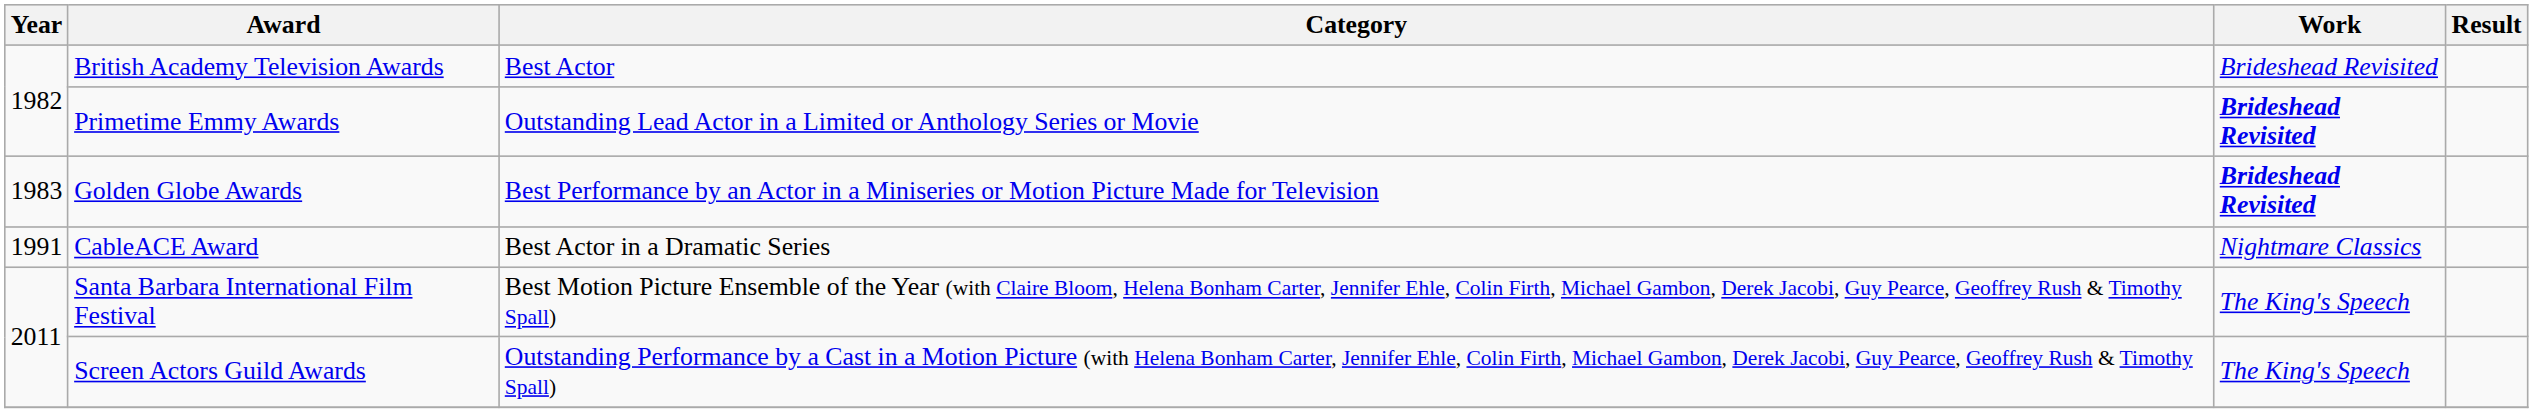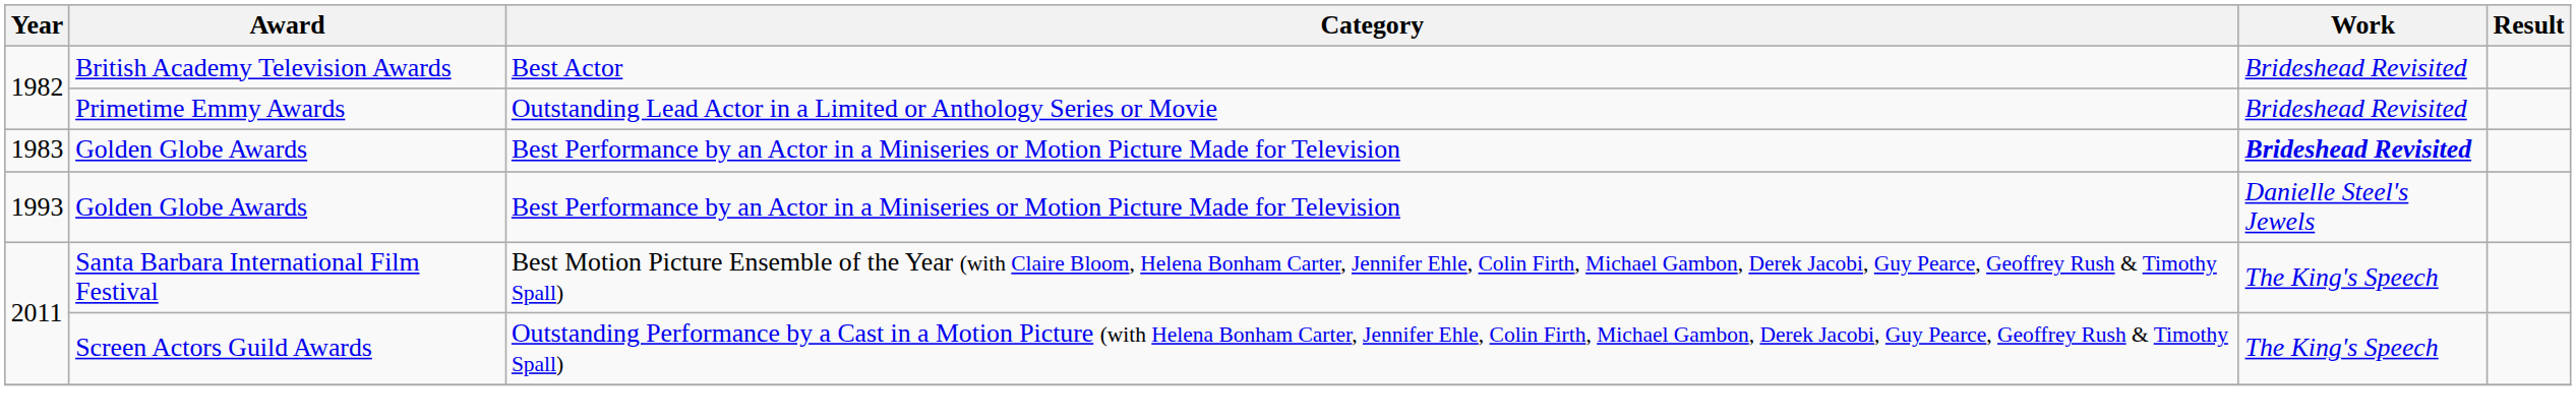 <table class="wikitable">
 <tr>
 <th>Year</th>
 <th>Award</th>
 <th>Category</th>
 <th>Work</th>
 <th>Result</th>
 </tr>
 <tr>
 <td rowspan="2">1982</td>
 <td><a href='#'>British Academy Television Awards</a></td>
 <td><a href='#'>Best Actor</a></td>
 <td><em><a href='#'>Brideshead Revisited</a></em></td>
 <td></td>
 </tr>
 <tr>
 <td><a href='#'>Primetime Emmy Awards</a></td>
 <td><a href='#'>Outstanding Lead Actor in a Limited or Anthology Series or Movie</a></td>
-<td><strong><em><a href='#'>Brideshead Revisited</a></em></strong></td>
+<td><em><a href='#'>Brideshead Revisited</a></em></td>
 <td></td>
 </tr>
 <tr>
 <td>1983</td>
 <td><a href='#'>Golden Globe Awards</a></td>
 <td><a href='#'>Best Performance by an Actor in a Miniseries or Motion Picture Made for Television</a></td>
 <td><strong><em><a href='#'>Brideshead Revisited</a></em></strong></td>
 <td></td>
 </tr>
 <tr>
-<td>1991</td>
-<td><a href='#'>CableACE Award</a></td>
-<td>Best Actor in a Dramatic Series</td>
-<td><em><a href='#'>Nightmare Classics</a></em></td>
+<td>1993</td>
+<td><a href='#'>Golden Globe Awards</a></td>
+<td><a href='#'>Best Performance by an Actor in a Miniseries or Motion Picture Made for Television</a></td>
+<td><em><a href='#'>Danielle Steel's Jewels</a></em></td>
 <td></td>
 </tr>
 <tr>
 <td rowspan="2">2011</td>
 <td><a href='#'>Santa Barbara International Film Festival</a></td>
 <td>Best Motion Picture Ensemble of the Year <small>(with <a href='#'>Claire Bloom</a>, <a href='#'>Helena Bonham Carter</a>, <a href='#'>Jennifer Ehle</a>, <a href='#'>Colin Firth</a>, <a href='#'>Michael Gambon</a>, <a href='#'>Derek Jacobi</a>, <a href='#'>Guy Pearce</a>, <a href='#'>Geoffrey Rush</a> & <a href='#'>Timothy Spall</a>)</small></td>
 <td><em><a href='#'>The King's Speech</a></em></td>
 <td></td>
 </tr>
 <tr>
 <td><a href='#'>Screen Actors Guild Awards</a></td>
 <td><a href='#'>Outstanding Performance by a Cast in a Motion Picture</a> <small>(with <a href='#'>Helena Bonham Carter</a>, <a href='#'>Jennifer Ehle</a>, <a href='#'>Colin Firth</a>, <a href='#'>Michael Gambon</a>, <a href='#'>Derek Jacobi</a>, <a href='#'>Guy Pearce</a>, <a href='#'>Geoffrey Rush</a> & <a href='#'>Timothy Spall</a>)</small></td>
 <td><em><a href='#'>The King's Speech</a></em></td>
 <td></td>
 </tr>
 <tr>
 </tr>
 </table>
